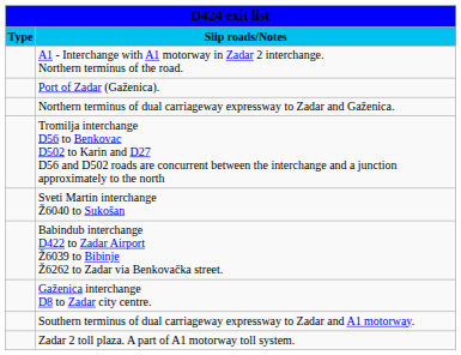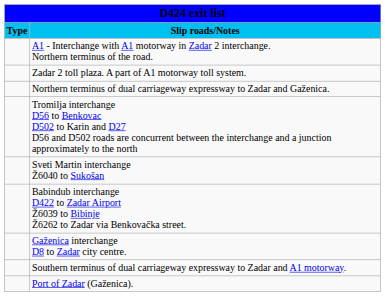 <table class="wikitable">
 <tr>
 <td colspan=2 bgcolor=blue align=center style=margin-top:15><span><big><strong>D424 exit list</strong></big></span></td>
 </tr>
 <tr>
 <td align=center bgcolor=00c0f0><strong>Type</strong></td>
 <td align=center bgcolor=00c0f0><strong>Slip roads/Notes</strong></td>
 </tr>
 <tr>
 <td></td>
 <td> <a href='#'>A1</a> - Interchange with <a href='#'>A1</a> motorway in <a href='#'>Zadar</a> 2 interchange.<br>Northern terminus of the road.</td>
 </tr>
 <tr>
 <td></td>
-<td><a href='#'>Port of Zadar</a> (Gaženica).</td>
+<td>Zadar 2 toll plaza. A part of A1 motorway toll system.</td>
 </tr>
 <tr>
 <td></td>
 <td>Northern terminus of dual carriageway expressway to Zadar and Gaženica.</td>
 </tr>
 <tr>
 <td></td>
 <td>Tromilja interchange<br> <a href='#'>D56</a> to <a href='#'>Benkovac</a><br> <a href='#'>D502</a> to Karin and <a href='#'>D27</a><br>D56 and D502 roads are concurrent between the interchange and a junction approximately  to the north</td>
 </tr>
 <tr>
 <td></td>
 <td>Sveti Martin interchange<br>Ž6040 to <a href='#'>Sukošan</a></td>
 </tr>
 <tr>
 <td></td>
 <td>Babindub interchange<br> <a href='#'>D422</a> to <a href='#'>Zadar Airport</a><br>Ž6039 to <a href='#'>Bibinje</a><br>Ž6262 to Zadar  via Benkovačka street.</td>
 </tr>
 <tr>
 <td></td>
 <td><a href='#'>Gaženica</a> interchange<br> <a href='#'>D8</a> to <a href='#'>Zadar</a> city centre.</td>
 </tr>
 <tr>
 <td></td>
 <td>Southern terminus of dual carriageway expressway to Zadar and <a href='#'>A1 motorway</a>.</td>
 </tr>
 <tr>
 <td></td>
-<td>Zadar 2 toll plaza. A part of A1 motorway toll system.</td>
+<td><a href='#'>Port of Zadar</a> (Gaženica).</td>
 </tr>
 </table>
